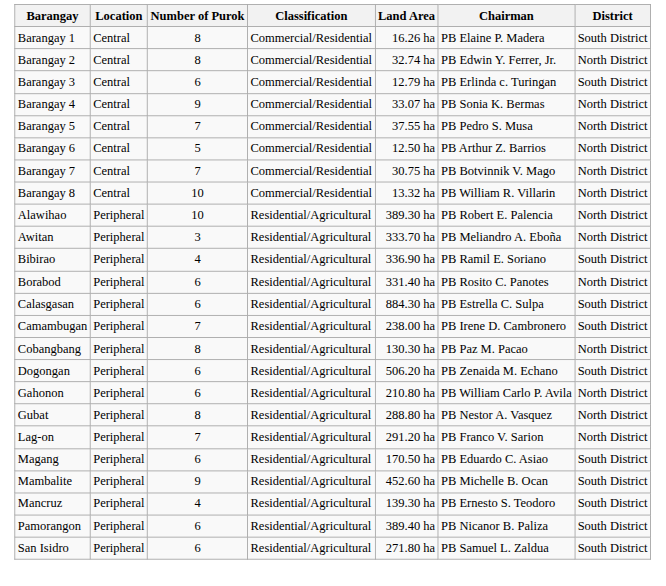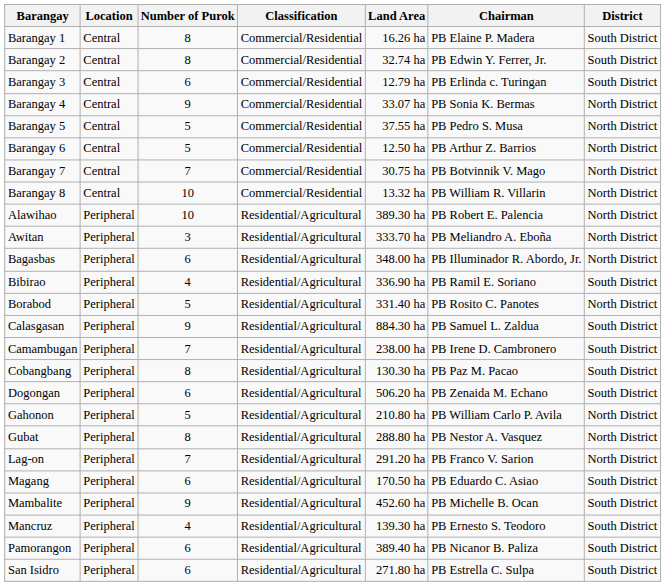 <table class="wikitable collapsible collapsed" style="margin:auto; font-size:85%; line-height:130%;">
 <tr>
 <th>Barangay</th>
 <th>Location</th>
 <th>Number of Purok</th>
 <th>Classification</th>
 <th>Land Area</th>
 <th>Chairman</th>
 <th>District</th>
 </tr>
 <tr>
 <td>Barangay 1</td>
 <td>Central</td>
 <td style="text-align:center;">8</td>
 <td>Commercial/Residential</td>
 <td style="text-align:right;">16.26 ha</td>
 <td>PB Elaine P. Madera</td>
 <td>South District</td>
 </tr>
 <tr>
 <td>Barangay 2 <br></td>
 <td>Central</td>
 <td style="text-align:center;">8</td>
 <td>Commercial/Residential</td>
 <td style="text-align:right;">32.74 ha</td>
 <td>PB Edwin Y. Ferrer, Jr.</td>
-<td>North District</td>
+<td>South District</td>
 </tr>
 <tr>
 <td>Barangay 3 <br></td>
 <td>Central</td>
 <td style="text-align:center;">6</td>
 <td>Commercial/Residential</td>
 <td style="text-align:right;">12.79 ha</td>
 <td>PB Erlinda c. Turingan</td>
 <td>South District</td>
 </tr>
 <tr>
 <td>Barangay 4 <br></td>
 <td>Central</td>
 <td style="text-align:center;">9</td>
 <td>Commercial/Residential</td>
 <td style="text-align:right;">33.07 ha</td>
 <td>PB Sonia K. Bermas</td>
 <td>North District</td>
 </tr>
 <tr>
 <td>Barangay 5 <br></td>
 <td>Central</td>
-<td style="text-align:center;">7</td>
+<td style="text-align:center;">5</td>
 <td>Commercial/Residential</td>
 <td style="text-align:right;">37.55 ha</td>
 <td>PB Pedro S. Musa</td>
 <td>North District</td>
 </tr>
 <tr>
 <td>Barangay 6 <br></td>
 <td>Central</td>
 <td style="text-align:center;">5</td>
 <td>Commercial/Residential</td>
 <td style="text-align:right;">12.50 ha</td>
 <td>PB Arthur Z. Barrios</td>
 <td>North District</td>
 </tr>
 <tr>
 <td>Barangay 7 <br></td>
 <td>Central</td>
 <td style="text-align:center;">7</td>
 <td>Commercial/Residential</td>
 <td style="text-align:right;">30.75 ha</td>
 <td>PB Botvinnik V. Mago</td>
 <td>North District</td>
 </tr>
 <tr>
 <td>Barangay 8 <br></td>
 <td>Central</td>
 <td style="text-align:center;">10</td>
 <td>Commercial/Residential</td>
 <td style="text-align:right;">13.32 ha</td>
 <td>PB William R. Villarin</td>
 <td>North District</td>
 </tr>
 <tr>
 <td>Alawihao</td>
 <td>Peripheral</td>
 <td style="text-align:center;">10</td>
 <td>Residential/Agricultural</td>
 <td style="text-align:right;">389.30 ha</td>
 <td>PB Robert E. Palencia</td>
 <td>North District</td>
 </tr>
 <tr>
 <td>Awitan</td>
 <td>Peripheral</td>
 <td style="text-align:center;">3</td>
 <td>Residential/Agricultural</td>
 <td style="text-align:right;">333.70 ha</td>
 <td>PB Meliandro A. Eboña</td>
 <td>North District</td>
 </tr>
 <tr>
+<td>Bagasbas</td>
+<td>Peripheral</td>
+<td style="text-align:center;">6</td>
+<td>Residential/Agricultural</td>
+<td style="text-align:right;">348.00 ha</td>
+<td>PB Illuminador R. Abordo, Jr.</td>
+<td>North District</td>
+</tr>
+<tr>
 <td>Bibirao</td>
 <td>Peripheral</td>
 <td style="text-align:center;">4</td>
 <td>Residential/Agricultural</td>
 <td style="text-align:right;">336.90 ha</td>
 <td>PB Ramil E. Soriano</td>
 <td>South District</td>
 </tr>
 <tr>
 <td>Borabod <br></td>
 <td>Peripheral</td>
-<td style="text-align:center;">6</td>
+<td style="text-align:center;">5</td>
 <td>Residential/Agricultural</td>
 <td style="text-align:right;">331.40 ha</td>
 <td>PB Rosito C. Panotes</td>
 <td>North District</td>
 </tr>
 <tr>
 <td>Calasgasan</td>
 <td>Peripheral</td>
-<td style="text-align:center;">6</td>
+<td style="text-align:center;">9</td>
 <td>Residential/Agricultural</td>
 <td style="text-align:right;">884.30 ha</td>
-<td>PB Estrella C. Sulpa</td>
+<td>PB Samuel L. Zaldua</td>
 <td>South District</td>
 </tr>
 <tr>
 <td>Camambugan</td>
 <td>Peripheral</td>
 <td style="text-align:center;">7</td>
 <td>Residential/Agricultural</td>
 <td style="text-align:right;">238.00 ha</td>
 <td>PB Irene D. Cambronero</td>
 <td>South District</td>
 </tr>
 <tr>
 <td>Cobangbang <br></td>
 <td>Peripheral</td>
 <td style="text-align:center;">8</td>
 <td>Residential/Agricultural</td>
 <td style="text-align:right;">130.30 ha</td>
 <td>PB Paz M. Pacao</td>
-<td>North District</td>
+<td>South District</td>
 </tr>
 <tr>
 <td>Dogongan</td>
 <td>Peripheral</td>
 <td style="text-align:center;">6</td>
 <td>Residential/Agricultural</td>
 <td style="text-align:right;">506.20 ha</td>
 <td>PB Zenaida M. Echano</td>
 <td>South District</td>
 </tr>
 <tr>
 <td>Gahonon</td>
 <td>Peripheral</td>
-<td style="text-align:center;">6</td>
+<td style="text-align:center;">5</td>
 <td>Residential/Agricultural</td>
 <td style="text-align:right;">210.80 ha</td>
 <td>PB William Carlo P. Avila</td>
 <td>North District</td>
 </tr>
 <tr>
 <td>Gubat <br></td>
 <td>Peripheral</td>
 <td style="text-align:center;">8</td>
 <td>Residential/Agricultural</td>
 <td style="text-align:right;">288.80 ha</td>
 <td>PB Nestor A. Vasquez</td>
 <td>North District</td>
 </tr>
 <tr>
 <td>Lag-on</td>
 <td>Peripheral</td>
 <td style="text-align:center;">7</td>
 <td>Residential/Agricultural</td>
 <td style="text-align:right;">291.20 ha</td>
 <td>PB Franco V. Sarion</td>
 <td>North District</td>
 </tr>
 <tr>
 <td>Magang</td>
 <td>Peripheral</td>
 <td style="text-align:center;">6</td>
 <td>Residential/Agricultural</td>
 <td style="text-align:right;">170.50 ha</td>
 <td>PB Eduardo C. Asiao</td>
 <td>South District</td>
 </tr>
 <tr>
 <td>Mambalite</td>
 <td>Peripheral</td>
 <td style="text-align:center;">9</td>
 <td>Residential/Agricultural</td>
 <td style="text-align:right;">452.60 ha</td>
 <td>PB Michelle B. Ocan</td>
 <td>South District</td>
 </tr>
 <tr>
 <td>Mancruz</td>
 <td>Peripheral</td>
 <td style="text-align:center;">4</td>
 <td>Residential/Agricultural</td>
 <td style="text-align:right;">139.30 ha</td>
 <td>PB Ernesto S. Teodoro</td>
 <td>South District</td>
 </tr>
 <tr>
 <td>Pamorangon</td>
 <td>Peripheral</td>
 <td style="text-align:center;">6</td>
 <td>Residential/Agricultural</td>
 <td style="text-align:right;">389.40 ha</td>
 <td>PB Nicanor B. Paliza</td>
 <td>South District</td>
 </tr>
 <tr>
 <td>San Isidro <br></td>
 <td>Peripheral</td>
 <td style="text-align:center;">6</td>
 <td>Residential/Agricultural</td>
 <td style="text-align:right;">271.80 ha</td>
-<td>PB Samuel L. Zaldua</td>
+<td>PB Estrella C. Sulpa</td>
 <td>South District</td>
 </tr>
 </table>
